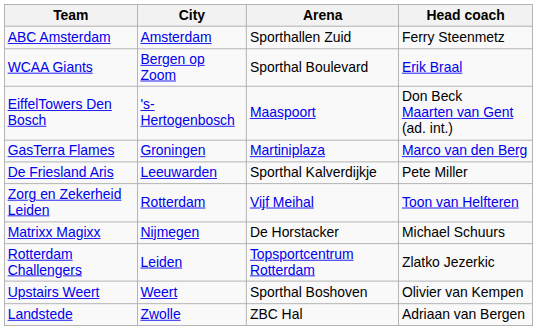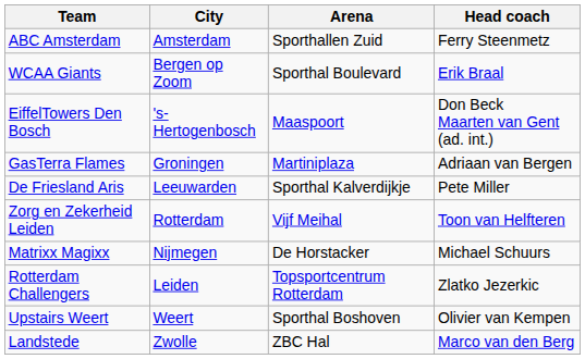 <table class="wikitable sortable">
 <tr>
 <th>Team</th>
 <th>City</th>
 <th>Arena</th>
 <th>Head coach</th>
 </tr>
 <tr>
 <td><a href='#'>ABC Amsterdam</a></td>
 <td><a href='#'>Amsterdam</a></td>
 <td>Sporthallen Zuid</td>
 <td> Ferry Steenmetz</td>
 </tr>
 <tr>
 <td><a href='#'>WCAA Giants</a></td>
 <td><a href='#'>Bergen op Zoom</a></td>
 <td>Sporthal Boulevard</td>
 <td> <a href='#'>Erik Braal</a></td>
 </tr>
 <tr>
 <td><a href='#'>EiffelTowers Den Bosch</a></td>
 <td><a href='#'>'s-Hertogenbosch</a></td>
 <td><a href='#'>Maaspoort</a></td>
 <td> Don Beck<br>  <a href='#'>Maarten van Gent</a> (ad. int.)</td>
 </tr>
 <tr>
 <td><a href='#'>GasTerra Flames</a></td>
 <td><a href='#'>Groningen</a></td>
 <td><a href='#'>Martiniplaza</a></td>
-<td> <a href='#'>Marco van den Berg</a></td>
+<td> Adriaan van Bergen</td>
 </tr>
 <tr>
 <td><a href='#'>De Friesland Aris</a></td>
 <td><a href='#'>Leeuwarden</a></td>
 <td>Sporthal Kalverdijkje</td>
 <td> Pete Miller</td>
 </tr>
 <tr>
 <td><a href='#'>Zorg en Zekerheid Leiden</a></td>
 <td><a href='#'>Rotterdam</a></td>
 <td><a href='#'>Vijf Meihal</a></td>
 <td> <a href='#'>Toon van Helfteren</a></td>
 </tr>
 <tr>
 <td><a href='#'>Matrixx Magixx</a></td>
 <td><a href='#'>Nijmegen</a></td>
 <td>De Horstacker</td>
 <td> Michael Schuurs</td>
 </tr>
 <tr>
 <td><a href='#'>Rotterdam Challengers</a></td>
 <td><a href='#'>Leiden</a></td>
 <td><a href='#'>Topsportcentrum Rotterdam</a></td>
 <td> Zlatko Jezerkic</td>
 </tr>
 <tr>
 <td><a href='#'>Upstairs Weert</a></td>
 <td><a href='#'>Weert</a></td>
 <td>Sporthal Boshoven</td>
 <td> Olivier van Kempen</td>
 </tr>
 <tr>
 <td><a href='#'>Landstede</a></td>
 <td><a href='#'>Zwolle</a></td>
 <td>ZBC Hal</td>
-<td> Adriaan van Bergen</td>
+<td> <a href='#'>Marco van den Berg</a></td>
 </tr>
 </table>
